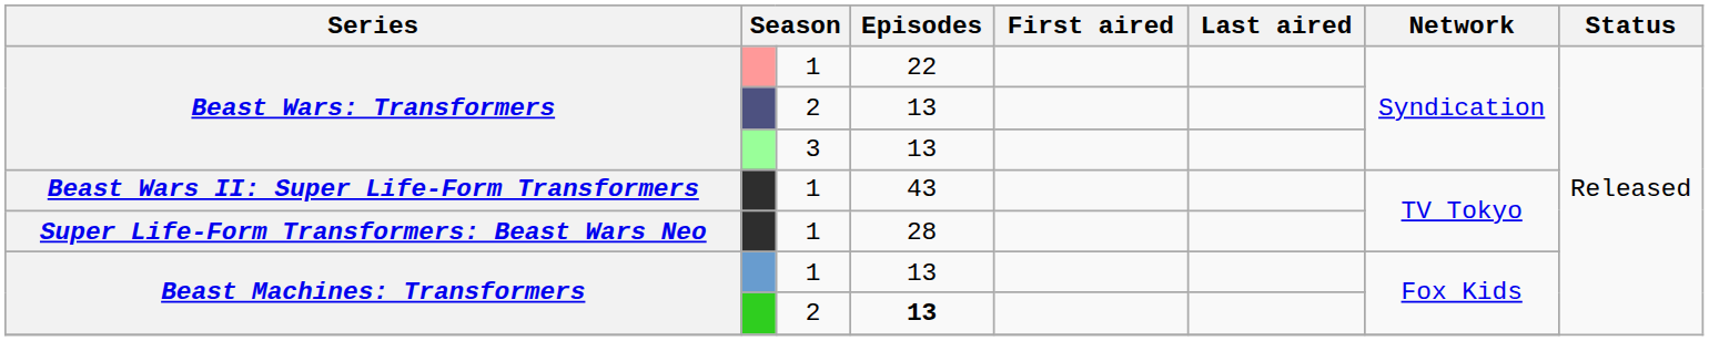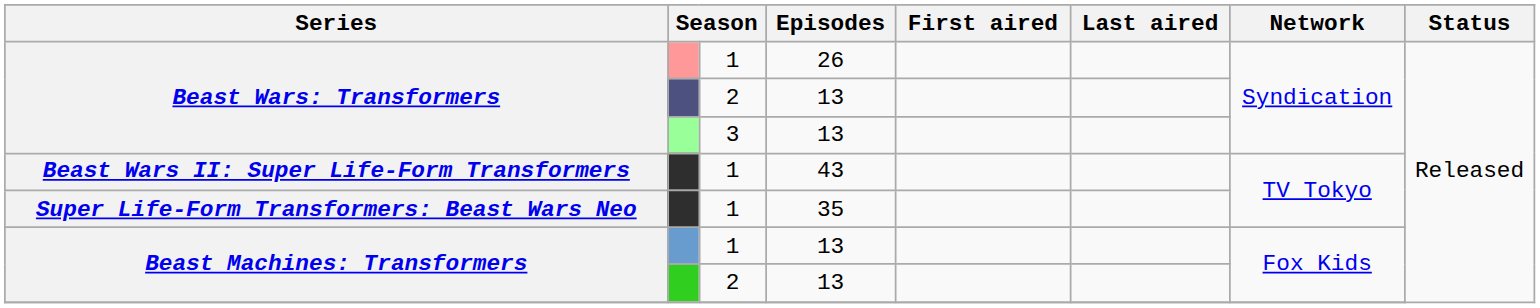 <table class="wikitable plainrowheaders" style="text-align: center" width="99%">
 <tr>
 <th scope="col">Series</th>
 <th scope="col" colspan="2">Season</th>
 <th scope="col">Episodes</th>
 <th scope="col">First aired</th>
 <th scope="col">Last aired</th>
 <th scope="col">Network</th>
 <th scope="col">Status</th>
 </tr>
 <tr>
 <th scope="row" rowspan="3"><em><a href='#'>Beast Wars: Transformers</a></em></th>
 <th scope="row" style="width:12px; background:#ff9999;"></th>
 <td>1</td>
-<td>22</td>
+<td>26</td>
 <td></td>
 <td></td>
 <td rowspan="3"><a href='#'>Syndication</a></td>
 <td rowspan="12">Released</td>
 </tr>
 <tr>
 <th scope="row" style="width:12px; background:#4d5180;"></th>
 <td>2</td>
 <td>13</td>
 <td></td>
 <td></td>
 </tr>
 <tr>
 <th scope="row" style="width:12px; background:#99ff99;"></th>
 <td>3</td>
 <td>13</td>
 <td></td>
 <td></td>
 </tr>
 <tr>
 <th scope="row" rowspan="1"><em><a href='#'>Beast Wars II: Super Life-Form Transformers</a></em></th>
 <th scope="row" style="width:12px; background:#2E2E2E;"></th>
 <td>1</td>
 <td>43</td>
 <td></td>
 <td></td>
 <td rowspan="2"><a href='#'>TV Tokyo</a></td>
 </tr>
 <tr>
 <th scope="row" rowspan="1"><em><a href='#'>Super Life-Form Transformers: Beast Wars Neo</a></em></th>
 <th scope="row" style="width:12px; background:#2E2E2E;"></th>
 <td>1</td>
-<td>28</td>
+<td>35</td>
 <td></td>
 <td></td>
 </tr>
 <tr>
 <th scope="row" rowspan="2"><em><a href='#'>Beast Machines: Transformers</a></em></th>
 <th scope="row" style="width:12px; background:#689CCF;"></th>
 <td>1</td>
 <td>13</td>
 <td></td>
 <td></td>
 <td rowspan="2"><a href='#'>Fox Kids</a></td>
 </tr>
 <tr>
 <th scope="row" style="width:12px; background:#2FCE1F;"></th>
 <td>2</td>
-<td><strong>13</strong></td>
+<td>13</td>
 <td></td>
 <td></td>
 </tr>
 <tr>
 </tr>
 </table>
